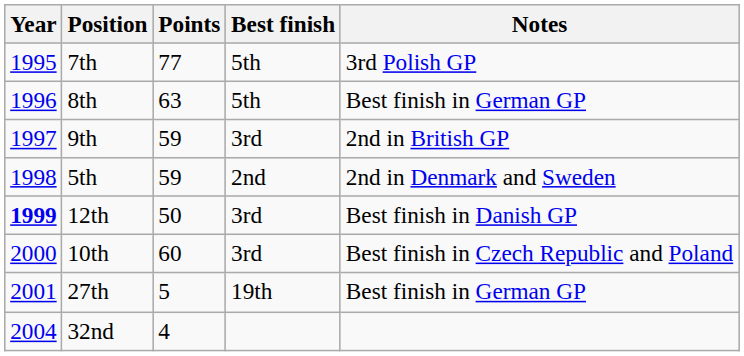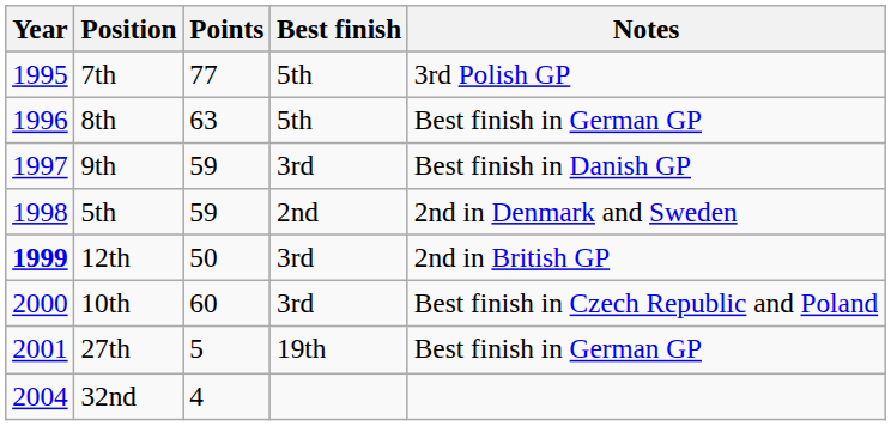 <table class="wikitable" style="font-size: 95%;">
 <tr>
 <th>Year</th>
 <th>Position</th>
 <th>Points</th>
 <th>Best finish</th>
 <th>Notes</th>
 </tr>
 <tr>
 <td><a href='#'>1995</a></td>
 <td>7th</td>
 <td>77</td>
 <td>5th</td>
 <td>3rd <a href='#'>Polish GP</a></td>
 </tr>
 <tr>
 <td><a href='#'>1996</a></td>
 <td>8th</td>
 <td>63</td>
 <td>5th</td>
 <td>Best finish in <a href='#'>German GP</a></td>
 </tr>
 <tr>
 <td><a href='#'>1997</a></td>
 <td>9th</td>
 <td>59</td>
 <td>3rd</td>
-<td>2nd in <a href='#'>British GP</a></td>
+<td>Best finish in <a href='#'>Danish GP</a></td>
 </tr>
 <tr>
 <td><a href='#'>1998</a></td>
 <td>5th</td>
 <td>59</td>
 <td>2nd</td>
 <td>2nd in <a href='#'>Denmark</a> and <a href='#'>Sweden</a></td>
 </tr>
 <tr>
 <td><strong><a href='#'>1999</a></strong></td>
 <td>12th</td>
 <td>50</td>
 <td>3rd</td>
-<td>Best finish in <a href='#'>Danish GP</a></td>
+<td>2nd in <a href='#'>British GP</a></td>
 </tr>
 <tr>
 <td><a href='#'>2000</a></td>
 <td>10th</td>
 <td>60</td>
 <td>3rd</td>
 <td>Best finish in <a href='#'>Czech Republic</a> and <a href='#'>Poland</a></td>
 </tr>
 <tr>
 <td><a href='#'>2001</a></td>
 <td>27th</td>
 <td>5</td>
 <td>19th</td>
 <td>Best finish in <a href='#'>German GP</a></td>
 </tr>
 <tr>
 <td><a href='#'>2004</a></td>
 <td>32nd</td>
 <td>4</td>
 <td></td>
 <td></td>
 </tr>
 </table>
